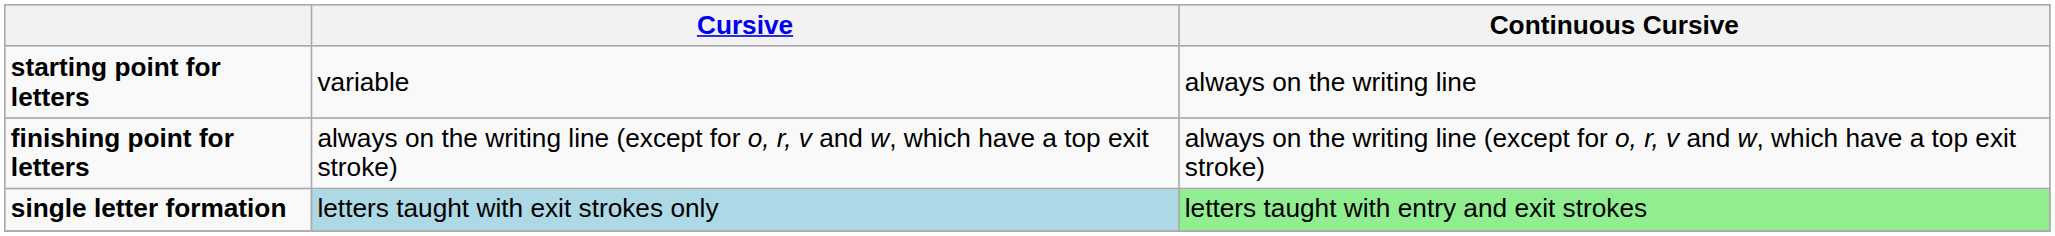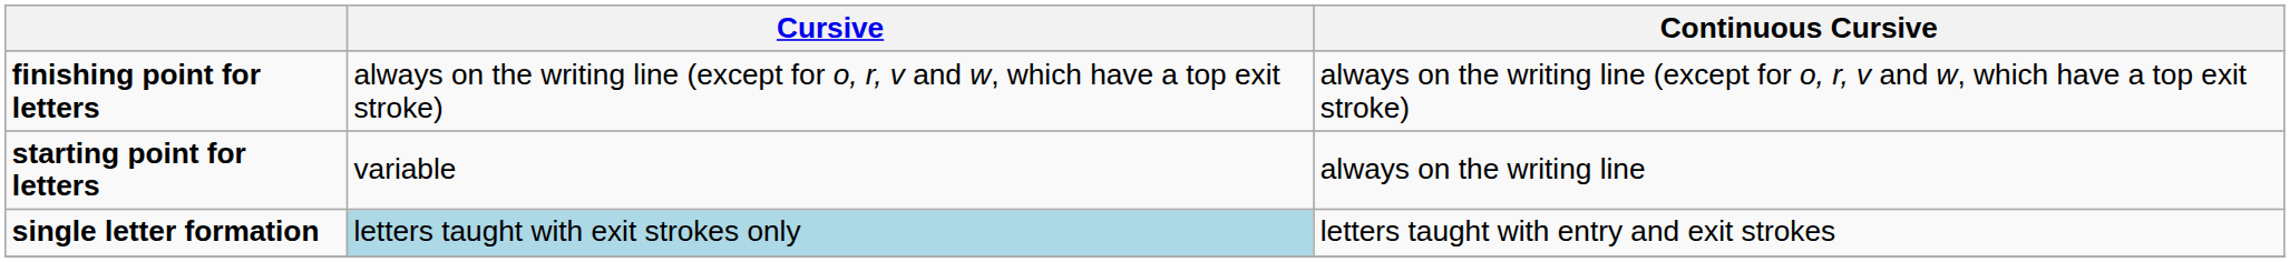 <table class="wikitable">
 <tr>
 <th></th>
 <th><a href='#'>Cursive</a></th>
 <th>Continuous Cursive</th>
 </tr>
 <tr>
+<td><strong>finishing point for letters</strong></td>
+<td>always on the writing line (except for <em>o, r, v</em> and <em>w</em>, which have a top exit stroke)</td>
+<td>always on the writing line (except for <em>o, r, v</em> and <em>w</em>, which have a top exit stroke)</td>
+</tr>
+<tr>
 <td><strong>starting point for letters</strong></td>
 <td>variable</td>
 <td>always on the writing line</td>
 </tr>
 <tr>
-<td><strong>finishing point for letters</strong></td>
-<td>always on the writing line (except for <em>o, r, v</em> and <em>w</em>, which have a top exit stroke)</td>
-<td>always on the writing line (except for <em>o, r, v</em> and <em>w</em>, which have a top exit stroke)</td>
-</tr>
-<tr>
 <td><strong>single letter formation</strong></td>
 <td style="background: lightblue;">letters taught with exit strokes only</td>
-<td style="background: lightgreen;">letters taught with entry and exit strokes</td>
+<td>letters taught with entry and exit strokes</td>
 </tr>
 <tr>
 </tr>
 </table>
